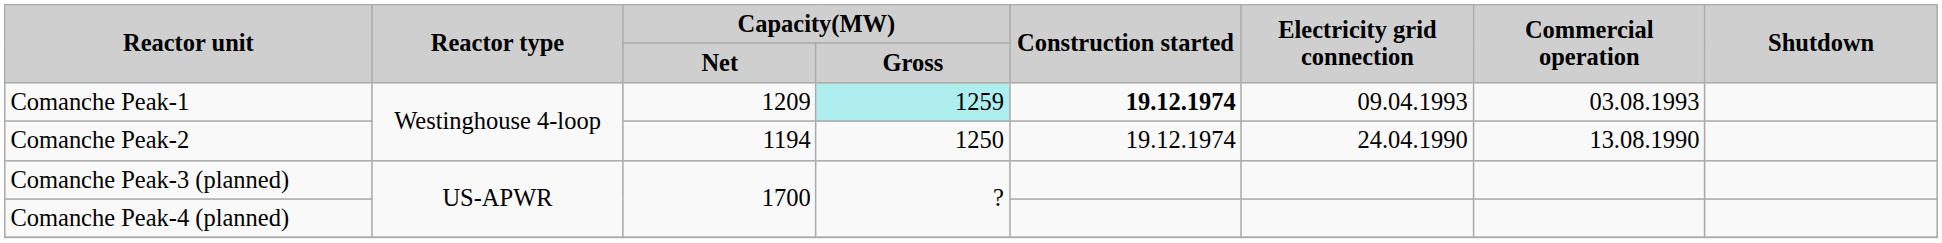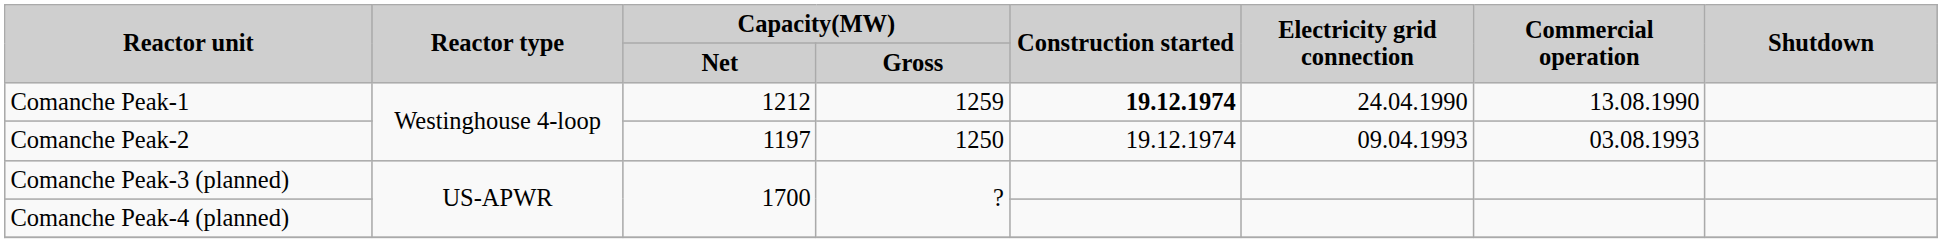 <table class="wikitable" width="100%">
 <tr>
 <th rowspan="2" style="width: 19%; background-color: #CFCFCF;">Reactor unit</th>
 <th rowspan="2" style="width: 13%; background-color: #CFCFCF;">Reactor type</th>
 <th colspan="2" style="width: 20%; background-color: #CFCFCF;">Capacity(MW)</th>
 <th rowspan="2" style="width: 12%; background-color: #CFCFCF;">Construction started</th>
 <th rowspan="2" style="width: 12%; background-color: #CFCFCF;">Electricity grid connection</th>
 <th rowspan="2" style="width: 12%; background-color: #CFCFCF;">Commercial operation</th>
 <th rowspan="2" style="width: 12%; background-color: #CFCFCF;">Shutdown</th>
 </tr>
 <tr>
 <th style="width: 10%; background-color: #CFCFCF;">Net</th>
 <th style="width: 10%; background-color: #CFCFCF;">Gross</th>
 </tr>
 <tr>
 <td>Comanche Peak-1</td>
 <td rowspan="2" align="center">Westinghouse 4-loop</td>
-<td align="right">1209</td>
-<td align="right" style="background: paleturquoise;">1259</td>
+<td align="right">1212</td>
+<td align="right">1259</td>
 <td align="right"><strong>19.12.1974</strong></td>
-<td align="right">09.04.1993</td>
-<td align="right">03.08.1993</td>
+<td align="right">24.04.1990</td>
+<td align="right">13.08.1990</td>
 <td align="right"></td>
 </tr>
 <tr>
 <td>Comanche Peak-2</td>
-<td align="right">1194</td>
+<td align="right">1197</td>
 <td align="right">1250</td>
 <td align="right">19.12.1974</td>
-<td align="right">24.04.1990</td>
-<td align="right">13.08.1990</td>
+<td align="right">09.04.1993</td>
+<td align="right">03.08.1993</td>
 <td align="right"></td>
 </tr>
 <tr>
 <td>Comanche Peak-3 (planned)</td>
 <td rowspan="2" align="center">US-APWR</td>
 <td rowspan="2" align="right">1700</td>
 <td rowspan="2" align="right">?</td>
 <td align="right"></td>
 <td align="right"></td>
 <td align="right"></td>
 <td align="right"></td>
 </tr>
 <tr>
 <td>Comanche Peak-4 (planned)</td>
 <td align="right"></td>
 <td align="right"></td>
 <td align="right"></td>
 <td align="right"></td>
 </tr>
 <tr>
 </tr>
 </table>
